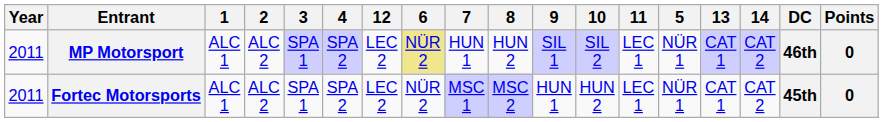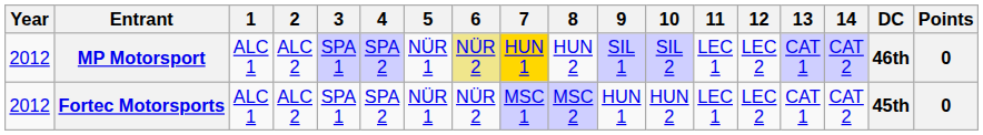 <table class="wikitable" style="text-align:center; font-size:85%">
 <tr>
 <th>Year</th>
 <th>Entrant</th>
 <th>1</th>
 <th>2</th>
 <th>3</th>
 <th>4</th>
-<th>12</th>
+<th>5</th>
 <th>6</th>
 <th>7</th>
 <th>8</th>
 <th>9</th>
 <th>10</th>
 <th>11</th>
-<th>5</th>
+<th>12</th>
 <th>13</th>
 <th>14</th>
 <th>DC</th>
 <th>Points</th>
 </tr>
 <tr>
-<td><a href='#'>2011</a></td>
+<td><a href='#'>2012</a></td>
 <th nowrap><a href='#'>MP Motorsport</a></th>
 <td><a href='#'>ALC<br>1</a></td>
 <td><a href='#'>ALC<br>2</a></td>
 <td style="background:#cfcfff;"><a href='#'>SPA<br>1</a><br></td>
 <td style="background:#cfcfff;"><a href='#'>SPA<br>2</a><br></td>
-<td><a href='#'>LEC<br>2</a></td>
+<td><a href='#'>NÜR<br>1</a></td>
 <td style="background: khaki;"><a href='#'>NÜR<br>2</a></td>
-<td><a href='#'>HUN<br>1</a></td>
+<td style="background: gold;"><a href='#'>HUN<br>1</a></td>
 <td><a href='#'>HUN<br>2</a></td>
 <td style="background:#cfcfff;"><a href='#'>SIL<br>1</a><br></td>
 <td style="background:#cfcfff;"><a href='#'>SIL<br>2</a><br></td>
 <td><a href='#'>LEC<br>1</a></td>
-<td><a href='#'>NÜR<br>1</a></td>
+<td><a href='#'>LEC<br>2</a></td>
 <td style="background:#cfcfff;"><a href='#'>CAT<br>1</a><br></td>
 <td style="background:#cfcfff;"><a href='#'>CAT<br>2</a><br></td>
 <th>46th</th>
 <th>0</th>
 </tr>
 <tr>
-<td><a href='#'>2011</a></td>
+<td><a href='#'>2012</a></td>
 <th nowrap><a href='#'>Fortec Motorsports</a></th>
 <td><a href='#'>ALC<br>1</a></td>
 <td><a href='#'>ALC<br>2</a></td>
 <td><a href='#'>SPA<br>1</a></td>
 <td><a href='#'>SPA<br>2</a></td>
-<td><a href='#'>LEC<br>2</a></td>
+<td><a href='#'>NÜR<br>1</a></td>
 <td><a href='#'>NÜR<br>2</a></td>
 <td style="background:#cfcfff;"><a href='#'>MSC<br>1</a><br></td>
 <td style="background:#cfcfff;"><a href='#'>MSC<br>2</a><br></td>
 <td><a href='#'>HUN<br>1</a></td>
 <td><a href='#'>HUN<br>2</a></td>
 <td><a href='#'>LEC<br>1</a></td>
-<td><a href='#'>NÜR<br>1</a></td>
+<td><a href='#'>LEC<br>2</a></td>
 <td><a href='#'>CAT<br>1</a></td>
 <td><a href='#'>CAT<br>2</a></td>
 <th>45th</th>
 <th>0</th>
 </tr>
 </table>
